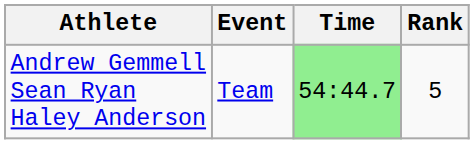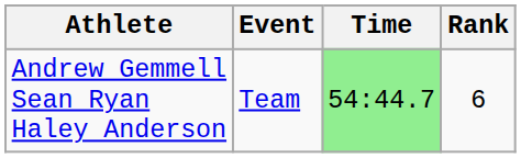 <table class="wikitable" style="font-size:90%;">
 <tr>
 <th>Athlete</th>
 <th>Event</th>
 <th>Time</th>
 <th>Rank</th>
 </tr>
 <tr align=center>
 <td align=left><a href='#'>Andrew Gemmell</a><br><a href='#'>Sean Ryan</a><br><a href='#'>Haley Anderson</a></td>
 <td align=left><a href='#'>Team</a></td>
 <td style="background: lightgreen;">54:44.7</td>
-<td>5</td>
+<td>6</td>
 </tr>
 </table>
